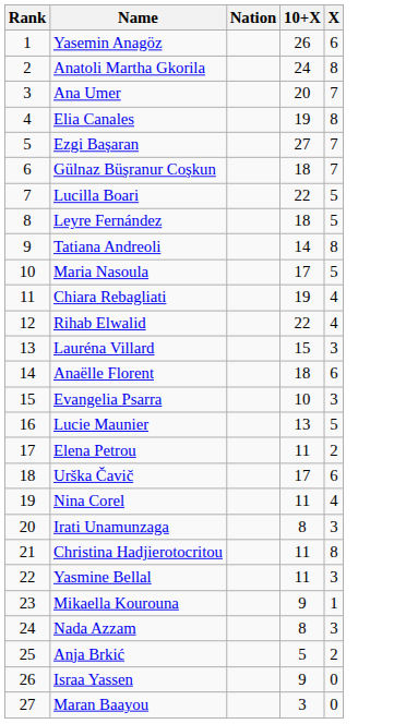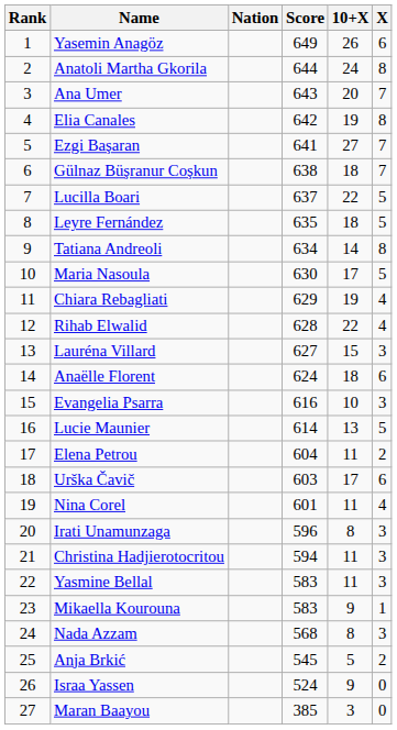 <table class="wikitable sortable" style="text-align:center">
 <tr>
 <th>Rank</th>
 <th>Name</th>
 <th>Nation</th>
+<th>Score</th>
 <th>10+X</th>
 <th>X</th>
 </tr>
 <tr>
 <td>1</td>
 <td align=left><a href='#'>Yasemin Anagöz</a></td>
 <td align=left></td>
+<td>649</td>
 <td>26</td>
 <td>6</td>
 </tr>
 <tr>
 <td>2</td>
 <td align=left><a href='#'>Anatoli Martha Gkorila</a></td>
 <td align=left></td>
+<td>644</td>
 <td>24</td>
 <td>8</td>
 </tr>
 <tr>
 <td>3</td>
 <td align=left><a href='#'>Ana Umer</a></td>
 <td align=left></td>
+<td>643</td>
 <td>20</td>
 <td>7</td>
 </tr>
 <tr>
 <td>4</td>
 <td align=left><a href='#'>Elia Canales</a></td>
 <td align=left></td>
+<td>642</td>
 <td>19</td>
 <td>8</td>
 </tr>
 <tr>
 <td>5</td>
 <td align=left><a href='#'>Ezgi Başaran</a></td>
 <td align=left></td>
+<td>641</td>
 <td>27</td>
 <td>7</td>
 </tr>
 <tr>
 <td>6</td>
 <td align=left><a href='#'>Gülnaz Büşranur Coşkun</a></td>
 <td align=left></td>
+<td>638</td>
 <td>18</td>
 <td>7</td>
 </tr>
 <tr>
 <td>7</td>
 <td align=left><a href='#'>Lucilla Boari</a></td>
 <td align=left></td>
+<td>637</td>
 <td>22</td>
 <td>5</td>
 </tr>
 <tr>
 <td>8</td>
 <td align=left><a href='#'>Leyre Fernández</a></td>
 <td align=left></td>
+<td>635</td>
 <td>18</td>
 <td>5</td>
 </tr>
 <tr>
 <td>9</td>
 <td align=left><a href='#'>Tatiana Andreoli</a></td>
 <td align=left></td>
+<td>634</td>
 <td>14</td>
 <td>8</td>
 </tr>
 <tr>
 <td>10</td>
 <td align=left><a href='#'>Maria Nasoula</a></td>
 <td align=left></td>
+<td>630</td>
 <td>17</td>
 <td>5</td>
 </tr>
 <tr>
 <td>11</td>
 <td align=left><a href='#'>Chiara Rebagliati</a></td>
 <td align=left></td>
+<td>629</td>
 <td>19</td>
 <td>4</td>
 </tr>
 <tr>
 <td>12</td>
 <td align=left><a href='#'>Rihab Elwalid</a></td>
 <td align=left></td>
+<td>628</td>
 <td>22</td>
 <td>4</td>
 </tr>
 <tr>
 <td>13</td>
 <td align=left><a href='#'>Lauréna Villard</a></td>
 <td align=left></td>
+<td>627</td>
 <td>15</td>
 <td>3</td>
 </tr>
 <tr>
 <td>14</td>
 <td align=left><a href='#'>Anaëlle Florent</a></td>
 <td align=left></td>
+<td>624</td>
 <td>18</td>
 <td>6</td>
 </tr>
 <tr>
 <td>15</td>
 <td align=left><a href='#'>Evangelia Psarra</a></td>
 <td align=left></td>
+<td>616</td>
 <td>10</td>
 <td>3</td>
 </tr>
 <tr>
 <td>16</td>
 <td align=left><a href='#'>Lucie Maunier</a></td>
 <td align=left></td>
+<td>614</td>
 <td>13</td>
 <td>5</td>
 </tr>
 <tr>
 <td>17</td>
 <td align=left><a href='#'>Elena Petrou</a></td>
 <td align=left></td>
+<td>604</td>
 <td>11</td>
 <td>2</td>
 </tr>
 <tr>
 <td>18</td>
 <td align=left><a href='#'>Urška Čavič</a></td>
 <td align=left></td>
+<td>603</td>
 <td>17</td>
 <td>6</td>
 </tr>
 <tr>
 <td>19</td>
 <td align=left><a href='#'>Nina Corel</a></td>
 <td align=left></td>
+<td>601</td>
 <td>11</td>
 <td>4</td>
 </tr>
 <tr>
 <td>20</td>
 <td align=left><a href='#'>Irati Unamunzaga</a></td>
 <td align=left></td>
+<td>596</td>
 <td>8</td>
 <td>3</td>
 </tr>
 <tr>
 <td>21</td>
 <td align=left><a href='#'>Christina Hadjierotocritou</a></td>
 <td align=left></td>
+<td>594</td>
 <td>11</td>
-<td>8</td>
+<td>3</td>
 </tr>
 <tr>
 <td>22</td>
 <td align=left><a href='#'>Yasmine Bellal</a></td>
 <td align=left></td>
+<td>583</td>
 <td>11</td>
 <td>3</td>
 </tr>
 <tr>
 <td>23</td>
 <td align=left><a href='#'>Mikaella Kourouna</a></td>
 <td align=left></td>
+<td>583</td>
 <td>9</td>
 <td>1</td>
 </tr>
 <tr>
 <td>24</td>
 <td align=left><a href='#'>Nada Azzam</a></td>
 <td align=left></td>
+<td>568</td>
 <td>8</td>
 <td>3</td>
 </tr>
 <tr>
 <td>25</td>
 <td align=left><a href='#'>Anja Brkić</a></td>
 <td align=left></td>
+<td>545</td>
 <td>5</td>
 <td>2</td>
 </tr>
 <tr>
 <td>26</td>
 <td align=left><a href='#'>Israa Yassen</a></td>
 <td align=left></td>
+<td>524</td>
 <td>9</td>
 <td>0</td>
 </tr>
 <tr>
 <td>27</td>
 <td align=left><a href='#'>Maran Baayou</a></td>
 <td align=left></td>
+<td>385</td>
 <td>3</td>
 <td>0</td>
 </tr>
 </table>
